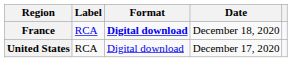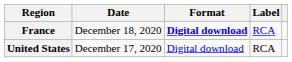 <table class="wikitable plainrowheaders">
 <tr>
 <th scope="col">Region</th>
+<th scope="col">Date</th>
+<th scope="col">Format</th>
 <th scope="col">Label</th>
-<th scope="col">Format</th>
-<th scope="col">Date</th>
 <th scope="col"></th>
 </tr>
 <tr>
 <th scope="row">France</th>
+<td>December 18, 2020</td>
+<td><strong><a href='#'>Digital download</a></strong></td>
 <td><a href='#'>RCA</a></td>
-<td><strong><a href='#'>Digital download</a></strong></td>
-<td>December 18, 2020</td>
 <td></td>
 </tr>
 <tr>
 <th scope="row">United States</th>
+<td>December 17, 2020</td>
+<td><a href='#'>Digital download</a></td>
 <td>RCA</td>
-<td><a href='#'>Digital download</a></td>
-<td>December 17, 2020</td>
 <td></td>
 </tr>
 </table>
